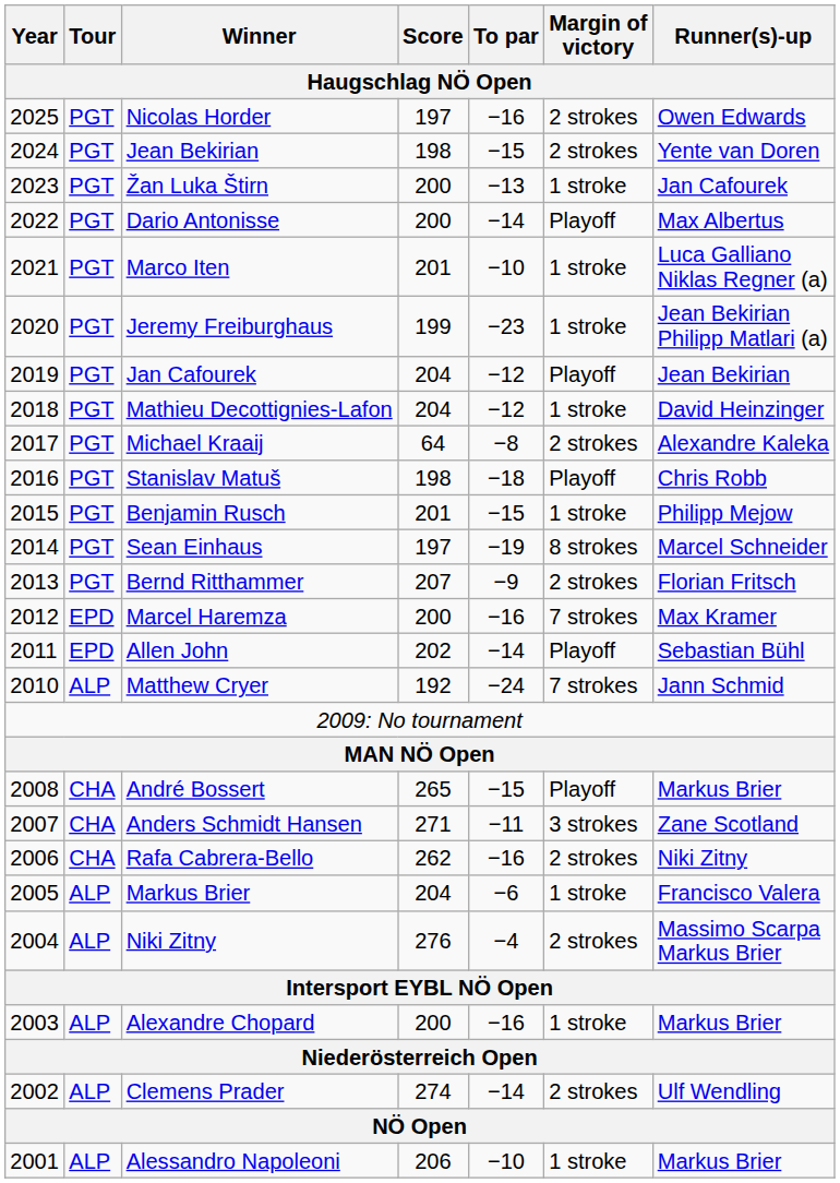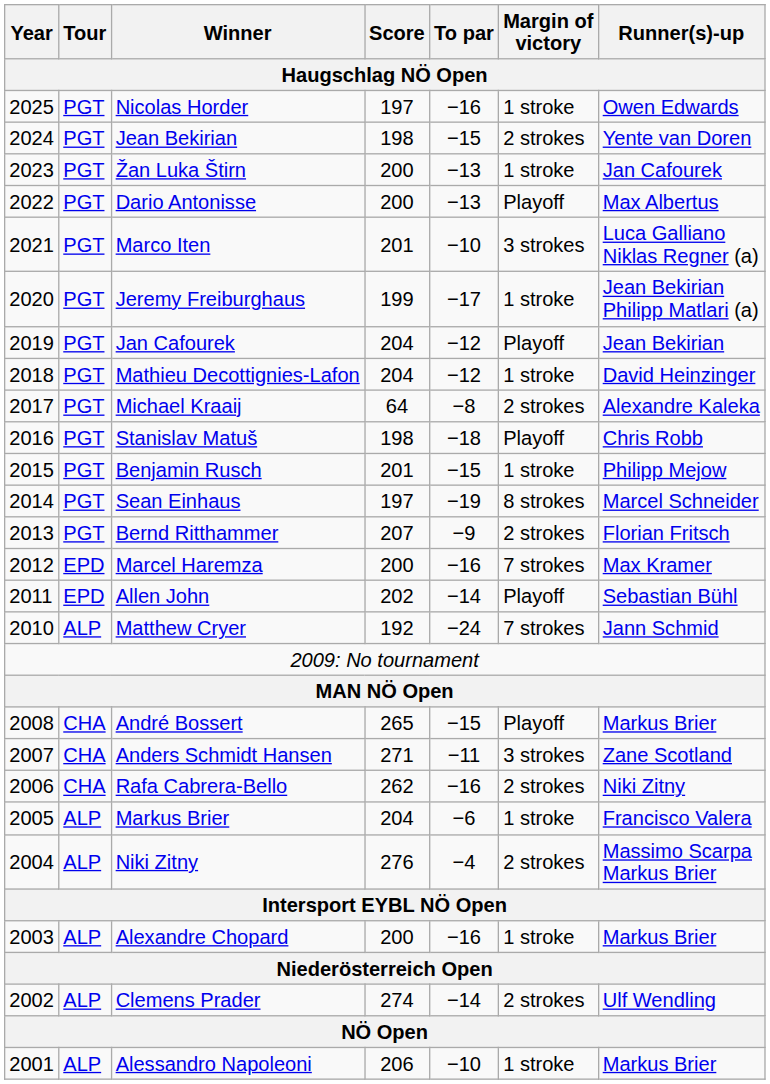 <table class=wikitable style="font-size:95%">
 <tr>
 <th>Year</th>
 <th>Tour</th>
 <th>Winner</th>
 <th>Score</th>
 <th>To par</th>
 <th>Margin of<br>victory</th>
 <th>Runner(s)-up</th>
 </tr>
 <tr>
 <th colspan=7>Haugschlag NÖ Open</th>
 </tr>
 <tr>
 <td>2025</td>
 <td><a href='#'>PGT</a></td>
 <td> <a href='#'>Nicolas Horder</a></td>
 <td align=center>197</td>
 <td align=center>−16</td>
-<td>2 strokes</td>
+<td>1 stroke</td>
 <td> <a href='#'>Owen Edwards</a></td>
 </tr>
 <tr>
 <td>2024</td>
 <td><a href='#'>PGT</a></td>
 <td> <a href='#'>Jean Bekirian</a></td>
 <td align=center>198</td>
 <td align=center>−15</td>
 <td>2 strokes</td>
 <td> <a href='#'>Yente van Doren</a></td>
 </tr>
 <tr>
 <td>2023</td>
 <td><a href='#'>PGT</a></td>
 <td> <a href='#'>Žan Luka Štirn</a></td>
 <td align=center>200</td>
 <td align=center>−13</td>
 <td>1 stroke</td>
 <td> <a href='#'>Jan Cafourek</a></td>
 </tr>
 <tr>
 <td>2022</td>
 <td><a href='#'>PGT</a></td>
 <td> <a href='#'>Dario Antonisse</a></td>
 <td align=center>200</td>
-<td align=center>−14</td>
+<td align=center>−13</td>
 <td>Playoff</td>
 <td> <a href='#'>Max Albertus</a></td>
 </tr>
 <tr>
 <td>2021</td>
 <td><a href='#'>PGT</a></td>
 <td> <a href='#'>Marco Iten</a></td>
 <td align=center>201</td>
 <td align=center>−10</td>
-<td>1 stroke</td>
+<td>3 strokes</td>
 <td> <a href='#'>Luca Galliano</a><br> <a href='#'>Niklas Regner</a> (a)</td>
 </tr>
 <tr>
 <td>2020</td>
 <td><a href='#'>PGT</a></td>
 <td> <a href='#'>Jeremy Freiburghaus</a></td>
 <td align=center>199</td>
-<td align=center>−23</td>
+<td align=center>−17</td>
 <td>1 stroke</td>
 <td> <a href='#'>Jean Bekirian</a><br> <a href='#'>Philipp Matlari</a> (a)</td>
 </tr>
 <tr>
 <td>2019</td>
 <td><a href='#'>PGT</a></td>
 <td> <a href='#'>Jan Cafourek</a></td>
 <td align=center>204</td>
 <td align=center>−12</td>
 <td>Playoff</td>
 <td> <a href='#'>Jean Bekirian</a></td>
 </tr>
 <tr>
 <td>2018</td>
 <td><a href='#'>PGT</a></td>
 <td> <a href='#'>Mathieu Decottignies-Lafon</a></td>
 <td align=center>204</td>
 <td align=center>−12</td>
 <td>1 stroke</td>
 <td> <a href='#'>David Heinzinger</a></td>
 </tr>
 <tr>
 <td>2017</td>
 <td><a href='#'>PGT</a></td>
 <td> <a href='#'>Michael Kraaij</a></td>
 <td align=center>64</td>
 <td align=center>−8</td>
 <td>2 strokes</td>
 <td> <a href='#'>Alexandre Kaleka</a></td>
 </tr>
 <tr>
 <td>2016</td>
 <td><a href='#'>PGT</a></td>
 <td> <a href='#'>Stanislav Matuš</a></td>
 <td align=center>198</td>
 <td align=center>−18</td>
 <td>Playoff</td>
 <td> <a href='#'>Chris Robb</a></td>
 </tr>
 <tr>
 <td>2015</td>
 <td><a href='#'>PGT</a></td>
 <td> <a href='#'>Benjamin Rusch</a></td>
 <td align=center>201</td>
 <td align=center>−15</td>
 <td>1 stroke</td>
 <td> <a href='#'>Philipp Mejow</a></td>
 </tr>
 <tr>
 <td>2014</td>
 <td><a href='#'>PGT</a></td>
 <td> <a href='#'>Sean Einhaus</a></td>
 <td align=center>197</td>
 <td align=center>−19</td>
 <td>8 strokes</td>
 <td> <a href='#'>Marcel Schneider</a></td>
 </tr>
 <tr>
 <td>2013</td>
 <td><a href='#'>PGT</a></td>
 <td> <a href='#'>Bernd Ritthammer</a></td>
 <td align=center>207</td>
 <td align=center>−9</td>
 <td>2 strokes</td>
 <td> <a href='#'>Florian Fritsch</a></td>
 </tr>
 <tr>
 <td>2012</td>
 <td><a href='#'>EPD</a></td>
 <td> <a href='#'>Marcel Haremza</a></td>
 <td align=center>200</td>
 <td align=center>−16</td>
 <td>7 strokes</td>
 <td> <a href='#'>Max Kramer</a></td>
 </tr>
 <tr>
 <td>2011</td>
 <td><a href='#'>EPD</a></td>
 <td> <a href='#'>Allen John</a></td>
 <td align=center>202</td>
 <td align=center>−14</td>
 <td>Playoff</td>
 <td> <a href='#'>Sebastian Bühl</a></td>
 </tr>
 <tr>
 <td>2010</td>
 <td><a href='#'>ALP</a></td>
 <td> <a href='#'>Matthew Cryer</a></td>
 <td align=center>192</td>
 <td align=center>−24</td>
 <td>7 strokes</td>
 <td> <a href='#'>Jann Schmid</a></td>
 </tr>
 <tr>
 <td colspan=7 align=center><em>2009: No tournament</em></td>
 </tr>
 <tr>
 <th colspan=7>MAN NÖ Open</th>
 </tr>
 <tr>
 <td>2008</td>
 <td><a href='#'>CHA</a></td>
 <td> <a href='#'>André Bossert</a></td>
 <td align=center>265</td>
 <td align=center>−15</td>
 <td>Playoff</td>
 <td> <a href='#'>Markus Brier</a></td>
 </tr>
 <tr>
 <td>2007</td>
 <td><a href='#'>CHA</a></td>
 <td> <a href='#'>Anders Schmidt Hansen</a></td>
 <td align=center>271</td>
 <td align=center>−11</td>
 <td>3 strokes</td>
 <td> <a href='#'>Zane Scotland</a></td>
 </tr>
 <tr>
 <td>2006</td>
 <td><a href='#'>CHA</a></td>
 <td> <a href='#'>Rafa Cabrera-Bello</a></td>
 <td align=center>262</td>
 <td align=center>−16</td>
 <td>2 strokes</td>
 <td> <a href='#'>Niki Zitny</a></td>
 </tr>
 <tr>
 <td>2005</td>
 <td><a href='#'>ALP</a></td>
 <td> <a href='#'>Markus Brier</a></td>
 <td align=center>204</td>
 <td align=center>−6</td>
 <td>1 stroke</td>
 <td> <a href='#'>Francisco Valera</a></td>
 </tr>
 <tr>
 <td>2004</td>
 <td><a href='#'>ALP</a></td>
 <td> <a href='#'>Niki Zitny</a></td>
 <td align=center>276</td>
 <td align=center>−4</td>
 <td>2 strokes</td>
 <td> <a href='#'>Massimo Scarpa</a><br> <a href='#'>Markus Brier</a></td>
 </tr>
 <tr>
 <th colspan=7>Intersport EYBL NÖ Open</th>
 </tr>
 <tr>
 <td>2003</td>
 <td><a href='#'>ALP</a></td>
 <td> <a href='#'>Alexandre Chopard</a></td>
 <td align=center>200</td>
 <td align=center>−16</td>
 <td>1 stroke</td>
 <td> <a href='#'>Markus Brier</a></td>
 </tr>
 <tr>
 <th colspan=7>Niederösterreich Open</th>
 </tr>
 <tr>
 <td>2002</td>
 <td><a href='#'>ALP</a></td>
 <td> <a href='#'>Clemens Prader</a></td>
 <td align=center>274</td>
 <td align=center>−14</td>
 <td>2 strokes</td>
 <td> <a href='#'>Ulf Wendling</a></td>
 </tr>
 <tr>
 <th colspan=7>NÖ Open</th>
 </tr>
 <tr>
 <td>2001</td>
 <td><a href='#'>ALP</a></td>
 <td> <a href='#'>Alessandro Napoleoni</a></td>
 <td align=center>206</td>
 <td align=center>−10</td>
 <td>1 stroke</td>
 <td> <a href='#'>Markus Brier</a></td>
 </tr>
 </table>
